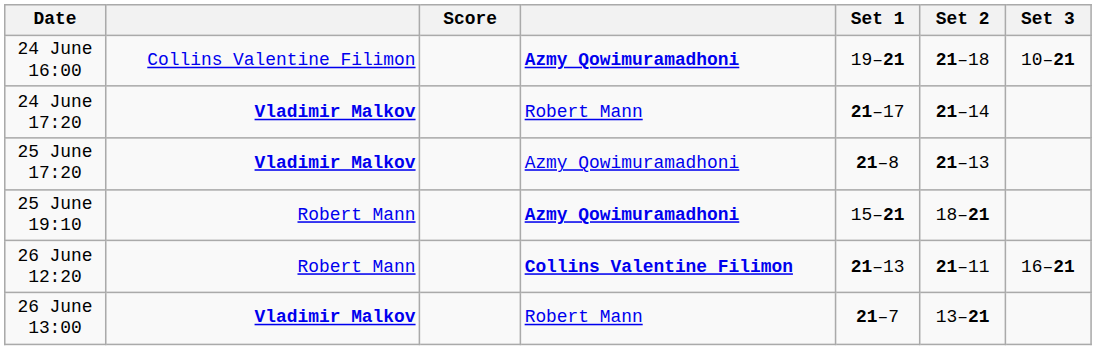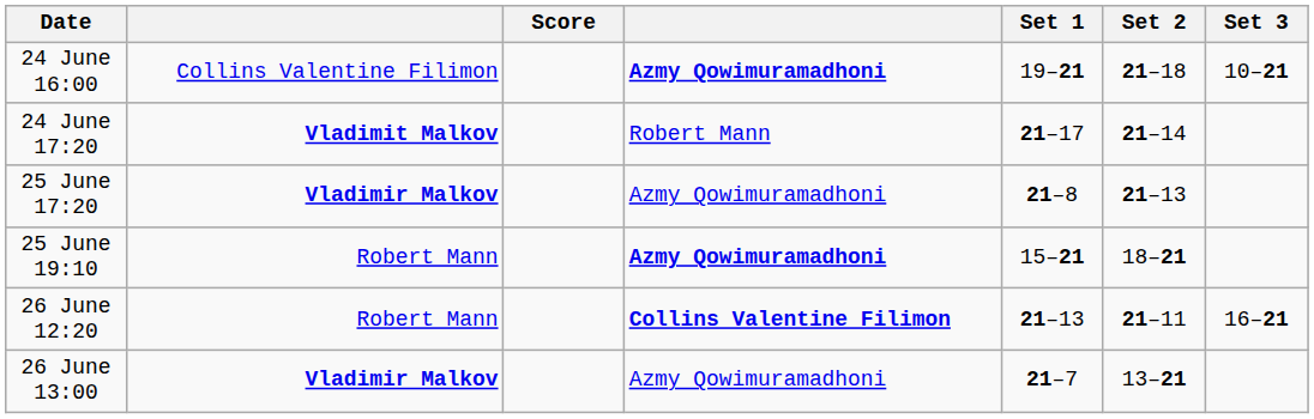 <table class="wikitable" style="text-align: center; font-size:90% ">
 <tr>
 <th width="60">Date</th>
 <th align="right" width="200"></th>
 <th width="60">Score</th>
 <th align="left" width="200"></th>
 <th width="50">Set 1</th>
 <th width="50">Set 2</th>
 <th width="50">Set 3</th>
 </tr>
 <tr>
 <td>24 June<br>16:00</td>
 <td align="right"><a href='#'>Collins Valentine Filimon</a> </td>
 <td align="center"></td>
 <td align="left"><strong> <a href='#'>Azmy Qowimuramadhoni</a></strong></td>
 <td>19–<strong>21</strong></td>
 <td><strong>21</strong>–18</td>
 <td>10–<strong>21</strong></td>
 </tr>
 <tr>
 <td>24 June<br>17:20</td>
-<td align="right"><strong><a href='#'>Vladimir Malkov</a> </strong></td>
+<td align="right"><strong><a href='#'>Vladimit Malkov</a> </strong></td>
 <td align="center"></td>
 <td align="left"> <a href='#'>Robert Mann</a></td>
 <td><strong>21</strong>–17</td>
 <td><strong>21</strong>–14</td>
 <td></td>
 </tr>
 <tr>
 <td>25 June<br>17:20</td>
 <td align="right"><strong><a href='#'>Vladimir Malkov</a> </strong></td>
 <td align="center"></td>
 <td align="left"> <a href='#'>Azmy Qowimuramadhoni</a></td>
 <td><strong>21</strong>–8</td>
 <td><strong>21</strong>–13</td>
 <td></td>
 </tr>
 <tr>
 <td>25 June<br>19:10</td>
 <td align="right"><a href='#'>Robert Mann</a> </td>
 <td align="center"></td>
 <td align="left"><strong> <a href='#'>Azmy Qowimuramadhoni</a></strong></td>
 <td>15–<strong>21</strong></td>
 <td>18–<strong>21</strong></td>
 <td></td>
 </tr>
 <tr>
 <td>26 June<br>12:20</td>
 <td align="right"><a href='#'>Robert Mann</a> </td>
 <td align="center"></td>
 <td align="left"><strong> <a href='#'>Collins Valentine Filimon</a></strong></td>
 <td><strong>21</strong>–13</td>
 <td><strong>21</strong>–11</td>
 <td>16–<strong>21</strong></td>
 </tr>
 <tr>
 <td>26 June<br>13:00</td>
 <td align="right"><strong><a href='#'>Vladimir Malkov</a> </strong></td>
 <td align="center"></td>
-<td align="left"> <a href='#'>Robert Mann</a></td>
+<td align="left"> <a href='#'>Azmy Qowimuramadhoni</a></td>
 <td><strong>21</strong>–7</td>
 <td>13–<strong>21</strong></td>
 <td></td>
 </tr>
 </table>
